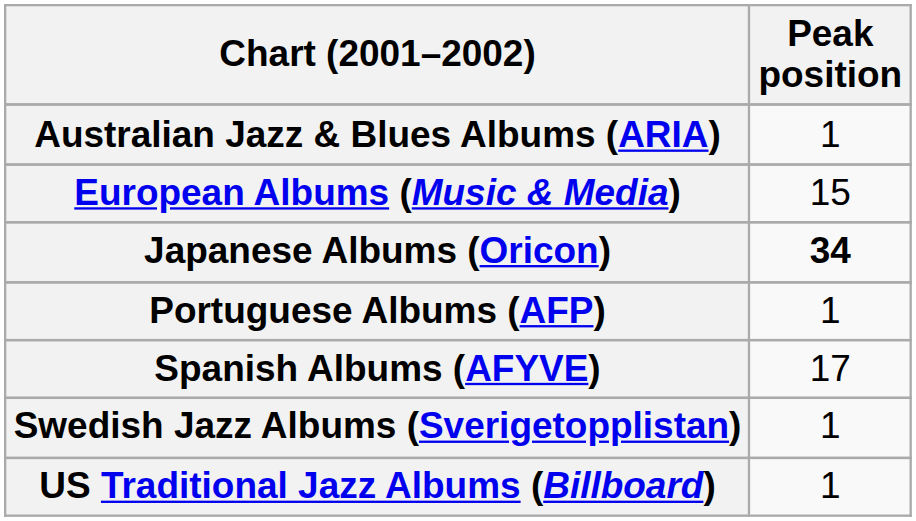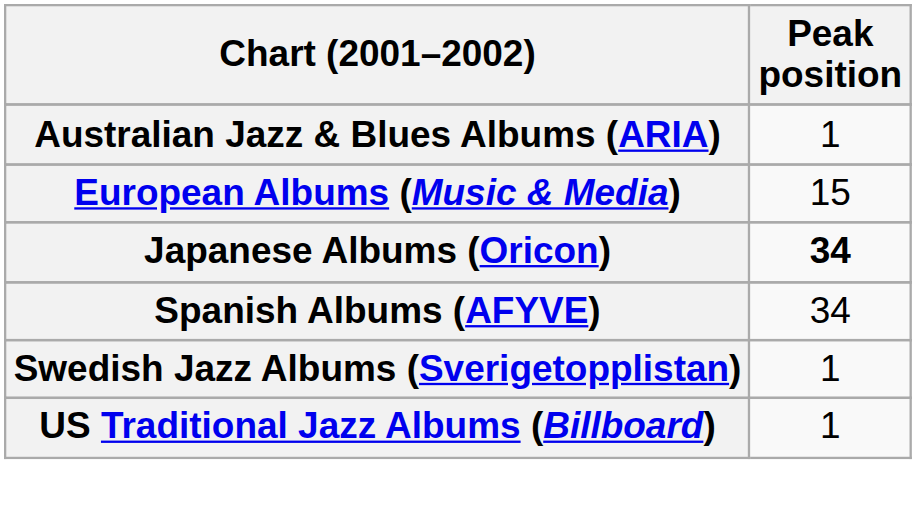 <table class="wikitable sortable plainrowheaders" style="text-align:center">
 <tr>
 <th scope="col">Chart (2001–2002)</th>
 <th scope="col">Peak<br>position</th>
 </tr>
 <tr>
 </tr>
 <tr>
 <th scope="row">Australian Jazz & Blues Albums (<a href='#'>ARIA</a>)</th>
 <td>1</td>
 </tr>
 <tr>
 </tr>
 <tr>
 </tr>
 <tr>
 </tr>
 <tr>
 </tr>
 <tr>
 </tr>
 <tr>
 <th scope="row"><a href='#'>European Albums</a> (<em><a href='#'>Music & Media</a></em>)</th>
 <td>15</td>
 </tr>
 <tr>
 </tr>
 <tr>
 </tr>
 <tr>
 </tr>
 <tr>
 </tr>
 <tr>
 <th scope="row">Japanese Albums (<a href='#'>Oricon</a>)</th>
 <td><strong>34</strong></td>
 </tr>
 <tr>
 </tr>
 <tr>
 </tr>
 <tr>
 </tr>
 <tr>
-<th scope="row">Portuguese Albums (<a href='#'>AFP</a>)</th>
-<td>1</td>
-</tr>
-<tr>
 </tr>
 <tr>
 <th scope="row">Spanish Albums (<a href='#'>AFYVE</a>)</th>
-<td>17</td>
+<td>34</td>
 </tr>
 <tr>
 </tr>
 <tr>
 <th scope="row">Swedish Jazz Albums (<a href='#'>Sverigetopplistan</a>)</th>
 <td>1</td>
 </tr>
 <tr>
 </tr>
 <tr>
 </tr>
 <tr>
 </tr>
 <tr>
 </tr>
 <tr>
 </tr>
 <tr>
 <th scope="row">US <a href='#'>Traditional Jazz Albums</a> (<em><a href='#'>Billboard</a></em>)</th>
 <td>1</td>
 </tr>
 </table>
